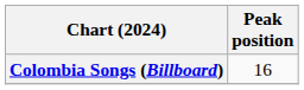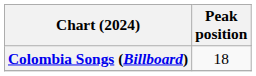 <table class="wikitable sortable plainrowheaders" style="text-align:center">
 <tr>
 <th>Chart (2024)</th>
 <th>Peak <br>position</th>
 </tr>
 <tr>
 <th scope="row"><a href='#'>Colombia Songs</a> (<em><a href='#'>Billboard</a></em>)</th>
-<td>16</td>
+<td>18</td>
 </tr>
 <tr>
 </tr>
 <tr>
 </tr>
 </table>
